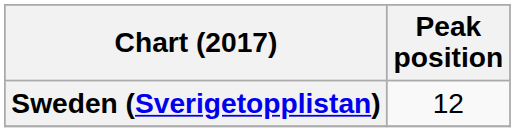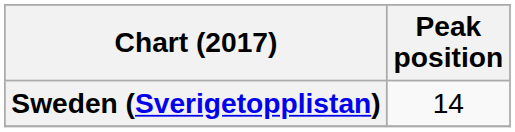 <table class="wikitable sortable plainrowheaders" style="text-align:center">
 <tr>
 <th>Chart (2017)</th>
 <th>Peak<br>position</th>
 </tr>
 <tr>
 <th scope="row">Sweden (<a href='#'>Sverigetopplistan</a>)</th>
-<td>12</td>
+<td>14</td>
 </tr>
 <tr>
 </tr>
 </table>
